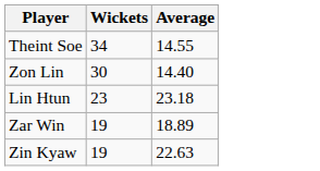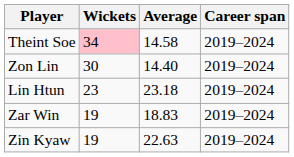 <table class="wikitable">
 <tr>
 <th>Player</th>
 <th>Wickets</th>
 <th>Average</th>
+<th>Career span</th>
 </tr>
 <tr>
 <td>Theint Soe</td>
-<td>34</td>
-<td>14.55</td>
+<td style="background: pink;">34</td>
+<td>14.58</td>
+<td>2019–2024</td>
 </tr>
 <tr>
 <td>Zon Lin</td>
 <td>30</td>
 <td>14.40</td>
+<td>2019–2024</td>
 </tr>
 <tr>
 <td>Lin Htun</td>
 <td>23</td>
 <td>23.18</td>
+<td>2019–2024</td>
 </tr>
 <tr>
 <td>Zar Win</td>
 <td>19</td>
-<td>18.89</td>
+<td>18.83</td>
+<td>2019–2024</td>
 </tr>
 <tr>
 <td>Zin Kyaw</td>
 <td>19</td>
 <td>22.63</td>
+<td>2019–2024</td>
 </tr>
 </table>
